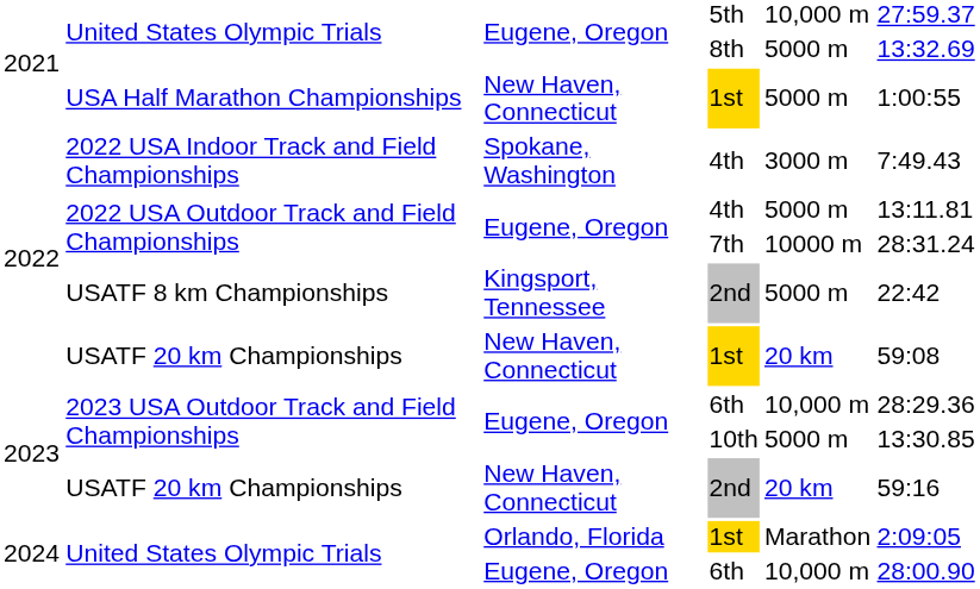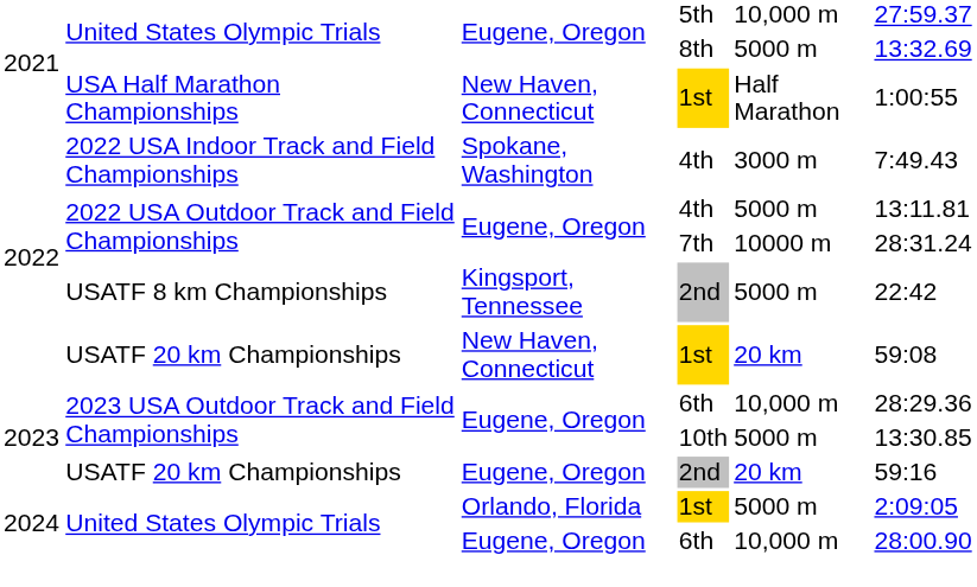 <table>
 <tr>
 <td rowspan=3>2021</td>
 <td rowspan=2><a href='#'>United States Olympic Trials</a></td>
 <td rowspan=2><a href='#'>Eugene, Oregon</a></td>
 <td>5th</td>
 <td>10,000 m</td>
 <td><a href='#'>27:59.37</a></td>
 </tr>
 <tr>
 <td>8th</td>
 <td>5000 m</td>
 <td><a href='#'>13:32.69</a></td>
 </tr>
 <tr>
 <td><a href='#'>USA Half Marathon Championships</a></td>
 <td><a href='#'>New Haven, Connecticut</a></td>
 <td bgcolor=gold>1st</td>
-<td>5000 m</td>
+<td>Half Marathon</td>
 <td>1:00:55</td>
 </tr>
 <tr>
 <td rowspan=5>2022</td>
 <td><a href='#'>2022 USA Indoor Track and Field Championships</a></td>
 <td><a href='#'>Spokane, Washington</a></td>
 <td>4th</td>
 <td>3000 m</td>
 <td>7:49.43</td>
 </tr>
 <tr>
 <td rowspan=2><a href='#'>2022 USA Outdoor Track and Field Championships</a></td>
 <td rowspan=2><a href='#'>Eugene, Oregon</a></td>
 <td>4th</td>
 <td>5000 m</td>
 <td>13:11.81</td>
 </tr>
 <tr>
 <td>7th</td>
 <td>10000 m</td>
 <td>28:31.24</td>
 </tr>
 <tr>
 <td>USATF 8 km Championships</td>
 <td><a href='#'>Kingsport, Tennessee</a></td>
 <td bgcolor=silver>2nd</td>
 <td>5000 m</td>
 <td>22:42</td>
 </tr>
 <tr>
 <td>USATF <a href='#'>20 km</a> Championships</td>
 <td><a href='#'>New Haven, Connecticut</a></td>
 <td bgcolor=gold>1st</td>
 <td><a href='#'>20 km</a></td>
 <td>59:08</td>
 </tr>
 <tr>
 <td rowspan=3>2023</td>
 <td rowspan=2><a href='#'>2023 USA Outdoor Track and Field Championships</a></td>
 <td rowspan=2><a href='#'>Eugene, Oregon</a></td>
 <td>6th</td>
 <td>10,000 m</td>
 <td>28:29.36</td>
 </tr>
 <tr>
 <td>10th</td>
 <td>5000 m</td>
 <td>13:30.85</td>
 </tr>
 <tr>
 <td>USATF <a href='#'>20 km</a> Championships</td>
-<td><a href='#'>New Haven, Connecticut</a></td>
+<td><a href='#'>Eugene, Oregon</a></td>
 <td bgcolor=silver>2nd</td>
 <td><a href='#'>20 km</a></td>
 <td>59:16</td>
 </tr>
 <tr>
 <td rowspan=2>2024</td>
 <td rowspan=2><a href='#'>United States Olympic Trials</a></td>
 <td><a href='#'>Orlando, Florida</a></td>
 <td bgcolor=gold>1st</td>
-<td>Marathon</td>
+<td>5000 m</td>
 <td><a href='#'>2:09:05</a></td>
 </tr>
 <tr>
 <td><a href='#'>Eugene, Oregon</a></td>
 <td>6th</td>
 <td>10,000 m</td>
 <td><a href='#'>28:00.90</a></td>
 </tr>
 <tr>
 </tr>
 </table>
